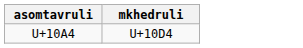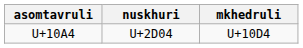 <table class="wikitable" style="width:100">
 <tr>
 <th width="100">asomtavruli</th>
+<th width="100">nuskhuri</th>
 <th width="100">mkhedruli</th>
 </tr>
 <tr>
 <td align="center">U+10A4</td>
+<td align="center">U+2D04</td>
 <td align="center">U+10D4</td>
 </tr>
 </table>
